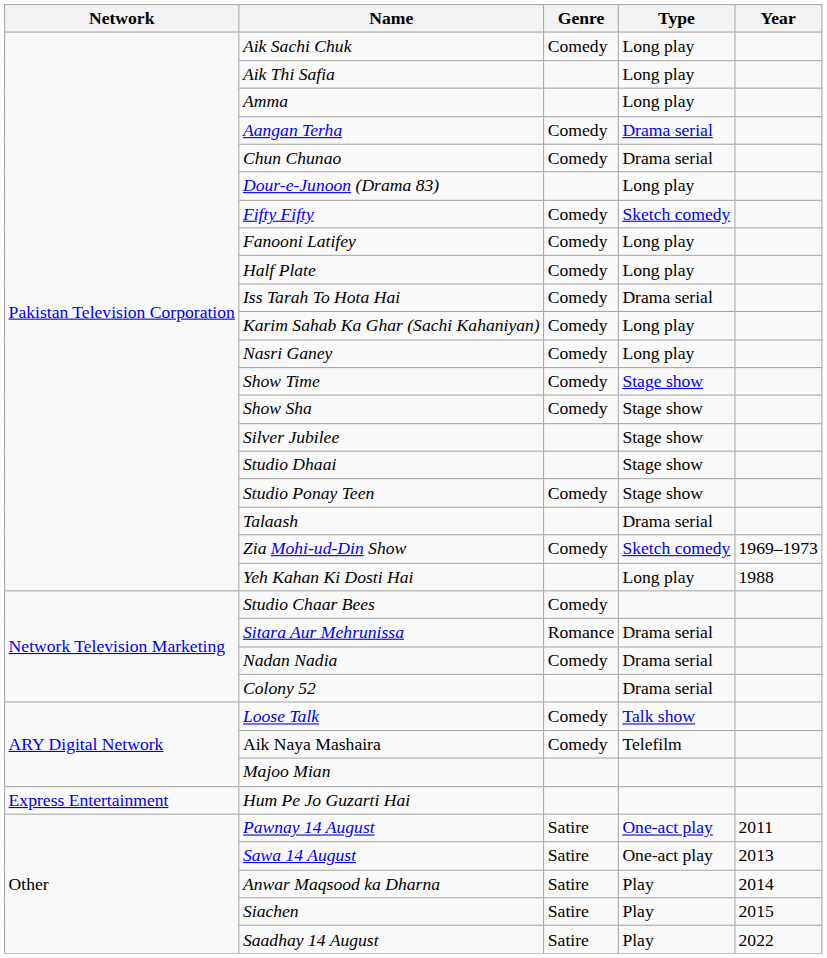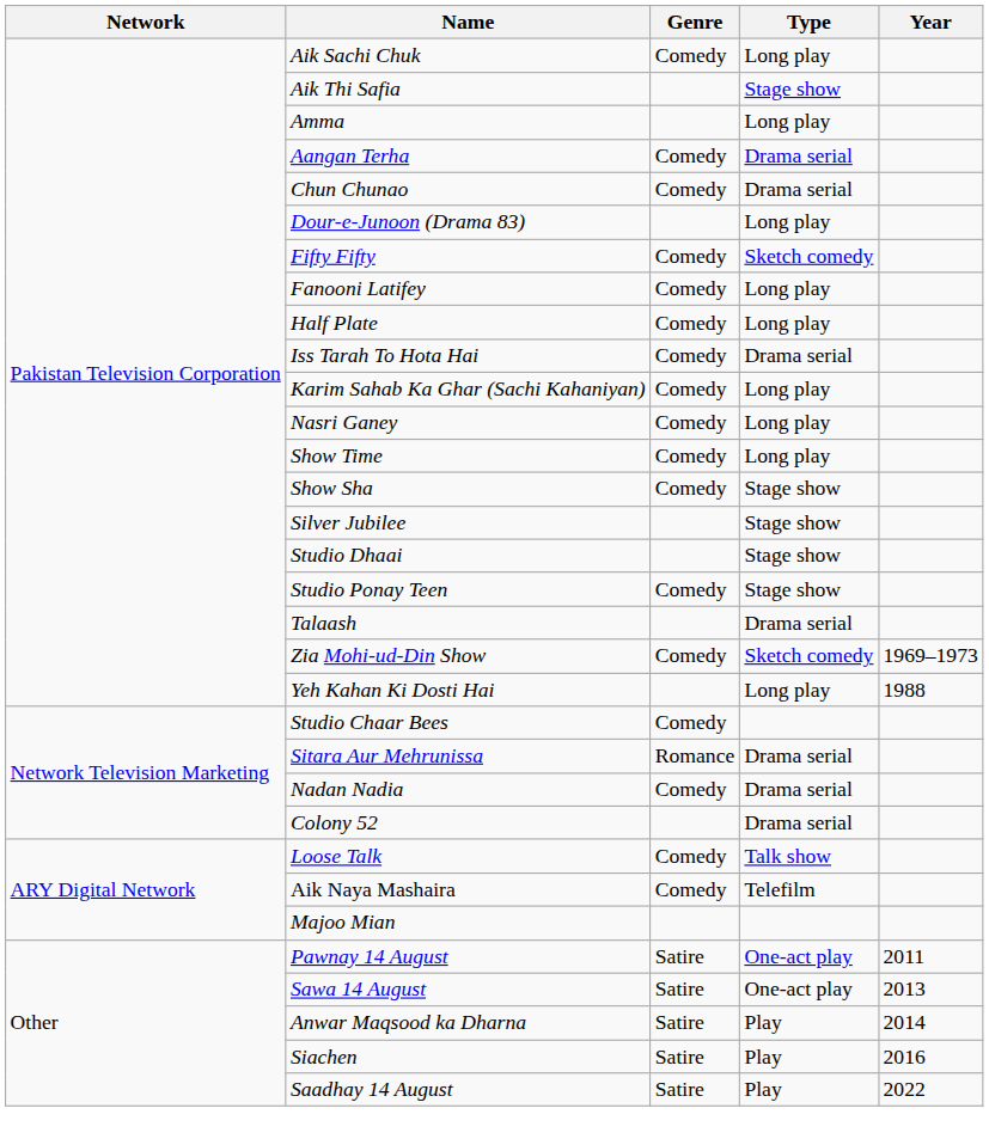 <table class="wikitable">
 <tr>
 <th>Network</th>
 <th>Name</th>
 <th>Genre</th>
 <th>Type</th>
 <th>Year</th>
 </tr>
 <tr>
 <td rowspan="20"><a href='#'>Pakistan Television Corporation</a></td>
 <td><em>Aik Sachi Chuk</em></td>
 <td>Comedy</td>
 <td>Long play</td>
 <td></td>
 </tr>
 <tr>
 <td><em>Aik Thi Safia</em></td>
 <td></td>
-<td>Long play</td>
+<td><a href='#'>Stage show</a></td>
 <td></td>
 </tr>
 <tr>
 <td><em>Amma</em></td>
 <td></td>
 <td>Long play</td>
 <td></td>
 </tr>
 <tr>
 <td><em><a href='#'>Aangan Terha</a></em></td>
 <td>Comedy</td>
 <td><a href='#'>Drama serial</a></td>
 <td></td>
 </tr>
 <tr>
 <td><em>Chun Chunao</em></td>
 <td>Comedy</td>
 <td>Drama serial</td>
 <td></td>
 </tr>
 <tr>
 <td><em><a href='#'>Dour-e-Junoon</a> (Drama 83)</em></td>
 <td></td>
 <td>Long play</td>
 <td></td>
 </tr>
 <tr>
 <td><a href='#'><em>Fifty Fifty</em></a></td>
 <td>Comedy</td>
 <td><a href='#'>Sketch comedy</a></td>
 <td></td>
 </tr>
 <tr>
 <td><em>Fanooni Latifey</em></td>
 <td>Comedy</td>
 <td>Long play</td>
 <td></td>
 </tr>
 <tr>
 <td><em>Half Plate</em></td>
 <td>Comedy</td>
 <td>Long play</td>
 <td></td>
 </tr>
 <tr>
 <td><em>Iss Tarah To Hota Hai</em></td>
 <td>Comedy</td>
 <td>Drama serial</td>
 <td></td>
 </tr>
 <tr>
 <td><em>Karim Sahab Ka Ghar (Sachi Kahaniyan)</em></td>
 <td>Comedy</td>
 <td>Long play</td>
 <td></td>
 </tr>
 <tr>
 <td><em>Nasri Ganey</em></td>
 <td>Comedy</td>
 <td>Long play</td>
 <td></td>
 </tr>
 <tr>
 <td><em>Show Time</em></td>
 <td>Comedy</td>
-<td><a href='#'>Stage show</a></td>
+<td>Long play</td>
 <td></td>
 </tr>
 <tr>
 <td><em>Show Sha</em></td>
 <td>Comedy</td>
 <td>Stage show</td>
 <td></td>
 </tr>
 <tr>
 <td><em>Silver Jubilee</em></td>
 <td></td>
 <td>Stage show</td>
 <td></td>
 </tr>
 <tr>
 <td><em>Studio Dhaai</em></td>
 <td></td>
 <td>Stage show</td>
 <td></td>
 </tr>
 <tr>
 <td><em>Studio Ponay Teen</em></td>
 <td>Comedy</td>
 <td>Stage show</td>
 <td></td>
 </tr>
 <tr>
 <td><em>Talaash</em></td>
 <td></td>
 <td>Drama serial</td>
 <td></td>
 </tr>
 <tr>
 <td><em>Zia <a href='#'>Mohi-ud-Din</a> Show</em></td>
 <td>Comedy</td>
 <td><a href='#'>Sketch comedy</a></td>
 <td>1969–1973</td>
 </tr>
 <tr>
 <td><em>Yeh Kahan Ki Dosti Hai</em></td>
 <td></td>
 <td>Long play</td>
 <td>1988</td>
 </tr>
 <tr>
 <td rowspan="4"><a href='#'>Network Television Marketing</a></td>
 <td><em>Studio Chaar Bees</em></td>
 <td>Comedy</td>
 <td></td>
 <td></td>
 </tr>
 <tr>
 <td><em><a href='#'>Sitara Aur Mehrunissa</a></em></td>
 <td>Romance</td>
 <td>Drama serial</td>
 <td></td>
 </tr>
 <tr>
 <td><em>Nadan Nadia</em></td>
 <td>Comedy</td>
 <td>Drama serial</td>
 <td></td>
 </tr>
 <tr>
 <td><em>Colony 52</em></td>
 <td></td>
 <td>Drama serial</td>
 <td></td>
 </tr>
 <tr>
 <td rowspan="3"><a href='#'>ARY Digital Network</a></td>
 <td><a href='#'><em>Loose Talk</em></a></td>
 <td>Comedy</td>
 <td><a href='#'>Talk show</a></td>
 <td></td>
 </tr>
 <tr>
 <td>Aik Naya Mashaira</td>
 <td>Comedy</td>
 <td>Telefilm</td>
 <td></td>
 </tr>
 <tr>
 <td><em>Majoo Mian</em></td>
 <td></td>
 <td></td>
 <td></td>
 </tr>
 <tr>
-<td><a href='#'>Express Entertainment</a></td>
-<td><em>Hum Pe Jo Guzarti Hai</em></td>
-<td></td>
-<td></td>
-<td></td>
-</tr>
-<tr>
 <td rowspan="5">Other</td>
 <td><em><a href='#'>Pawnay 14 August</a></em></td>
 <td>Satire</td>
 <td><a href='#'>One-act play</a></td>
 <td>2011</td>
 </tr>
 <tr>
 <td><em><a href='#'>Sawa 14 August</a></em></td>
 <td>Satire</td>
 <td>One-act play</td>
 <td>2013</td>
 </tr>
 <tr>
 <td><em>Anwar Maqsood ka Dharna</em></td>
 <td>Satire</td>
 <td>Play</td>
 <td>2014</td>
 </tr>
 <tr>
 <td><em>Siachen</em></td>
 <td>Satire</td>
 <td>Play</td>
-<td>2015</td>
+<td>2016</td>
 </tr>
 <tr>
 <td><em>Saadhay 14 August</em></td>
 <td>Satire</td>
 <td>Play</td>
 <td>2022</td>
 </tr>
 </table>
